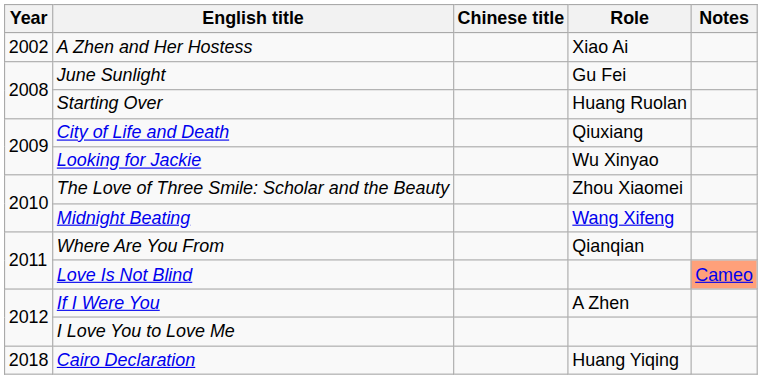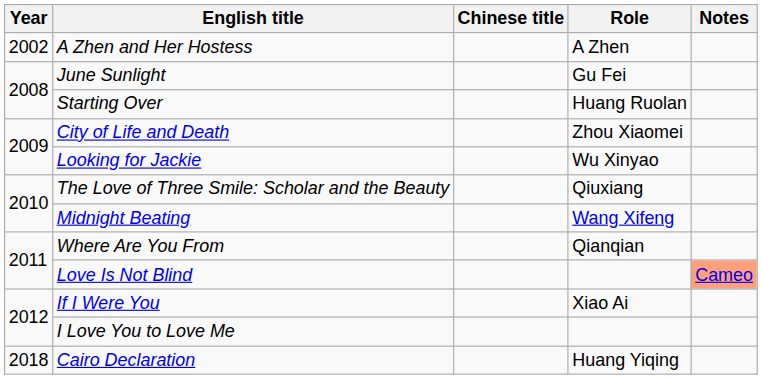 <table class="wikitable">
 <tr>
 <th>Year</th>
 <th>English title</th>
 <th>Chinese title</th>
 <th>Role</th>
 <th>Notes</th>
 </tr>
 <tr>
 <td>2002</td>
 <td><em>A Zhen and Her Hostess</em></td>
 <td></td>
-<td>Xiao Ai</td>
+<td>A Zhen</td>
 <td></td>
 </tr>
 <tr>
 <td rowspan="2">2008</td>
 <td><em>June Sunlight</em></td>
 <td></td>
 <td>Gu Fei</td>
 <td></td>
 </tr>
 <tr>
 <td><em>Starting Over</em></td>
 <td></td>
 <td>Huang Ruolan</td>
 <td></td>
 </tr>
 <tr>
 <td rowspan="2">2009</td>
 <td><em><a href='#'>City of Life and Death</a></em></td>
 <td></td>
-<td>Qiuxiang</td>
+<td>Zhou Xiaomei</td>
 <td></td>
 </tr>
 <tr>
 <td><em><a href='#'>Looking for Jackie</a></em></td>
 <td></td>
 <td>Wu Xinyao</td>
 <td></td>
 </tr>
 <tr>
 <td rowspan="2">2010</td>
 <td><em>The Love of Three Smile: Scholar and the Beauty</em></td>
 <td></td>
-<td>Zhou Xiaomei</td>
+<td>Qiuxiang</td>
 <td></td>
 </tr>
 <tr>
 <td><em><a href='#'>Midnight Beating</a></em></td>
 <td></td>
 <td><a href='#'>Wang Xifeng</a></td>
 <td></td>
 </tr>
 <tr>
 <td rowspan="2">2011</td>
 <td><em>Where Are You From</em></td>
 <td></td>
 <td>Qianqian</td>
 <td></td>
 </tr>
 <tr>
 <td><em><a href='#'>Love Is Not Blind</a></em></td>
 <td></td>
 <td></td>
 <td style="background: lightsalmon;"><a href='#'>Cameo</a></td>
 </tr>
 <tr>
 <td rowspan="2">2012</td>
 <td><em><a href='#'>If I Were You</a></em></td>
 <td></td>
-<td>A Zhen</td>
+<td>Xiao Ai</td>
 <td></td>
 </tr>
 <tr>
 <td><em>I Love You to Love Me</em></td>
 <td></td>
 <td></td>
 <td></td>
 </tr>
 <tr>
 <td>2018</td>
 <td><em><a href='#'>Cairo Declaration</a></em></td>
 <td></td>
 <td>Huang Yiqing</td>
 <td></td>
 </tr>
 </table>
